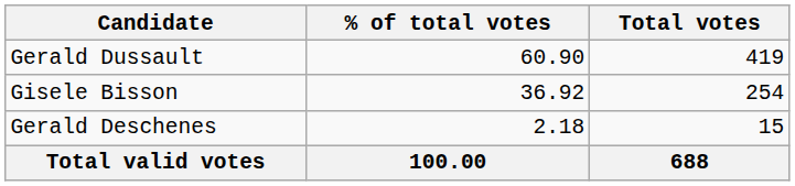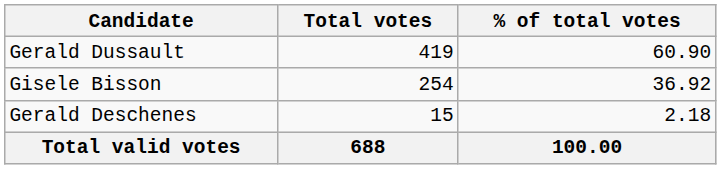 <table class="wikitable" width="475">
 <tr>
 <th align="left">Candidate</th>
+<th align="right">Total votes</th>
 <th align="right">% of total votes</th>
-<th align="right">Total votes</th>
 </tr>
 <tr>
 <td align="left">Gerald Dussault</td>
+<td align="right">419</td>
 <td align="right">60.90</td>
-<td align="right">419</td>
 </tr>
 <tr>
 <td align="left">Gisele Bisson</td>
+<td align="right">254</td>
 <td align="right">36.92</td>
-<td align="right">254</td>
 </tr>
 <tr>
 <td align="left">Gerald Deschenes</td>
+<td align="right">15</td>
 <td align="right">2.18</td>
-<td align="right">15</td>
 </tr>
 <tr bgcolor="#EEEEEE">
 <th align="left">Total valid votes</th>
+<th align="right"><strong>688</strong></th>
 <th align="right"><strong>100.00</strong></th>
-<th align="right"><strong>688</strong></th>
 </tr>
 </table>
